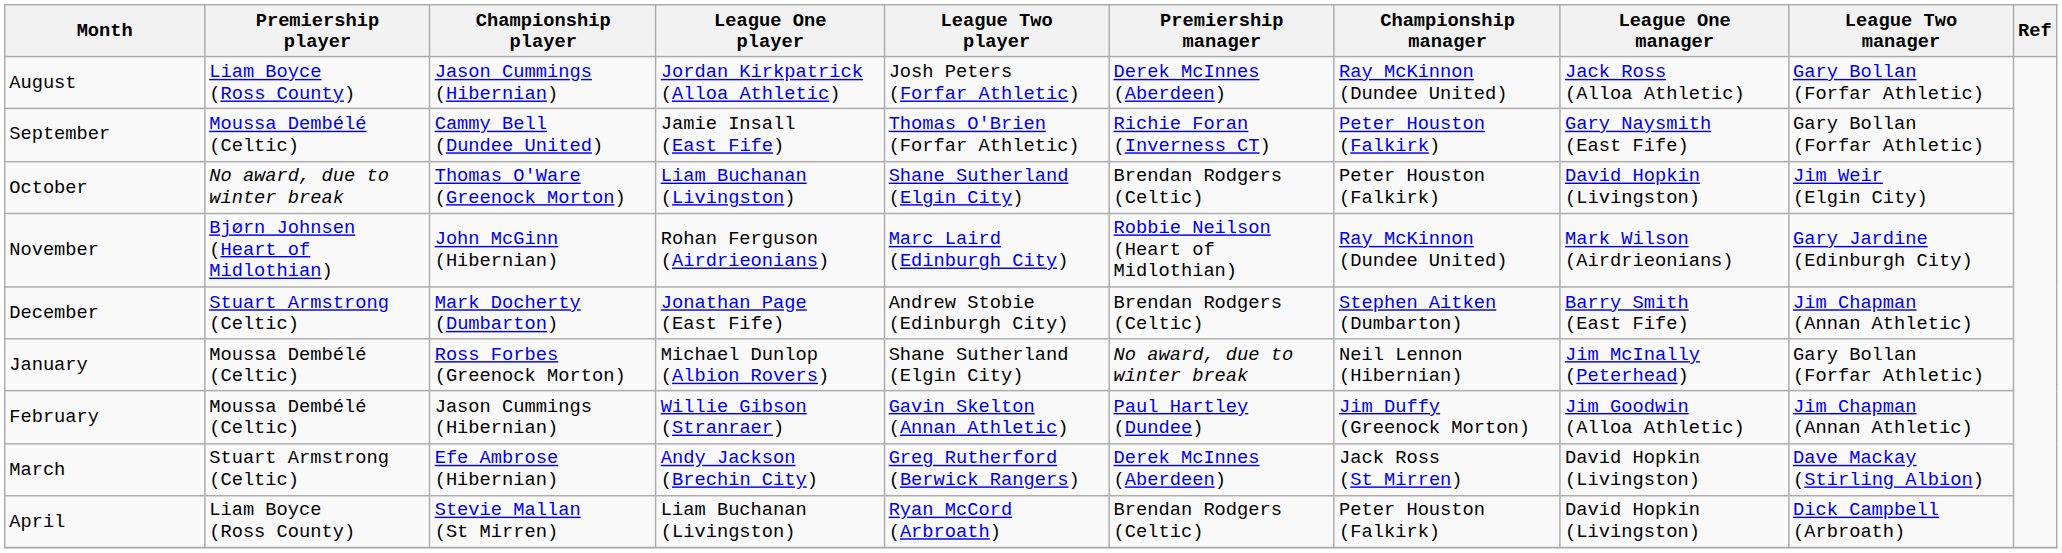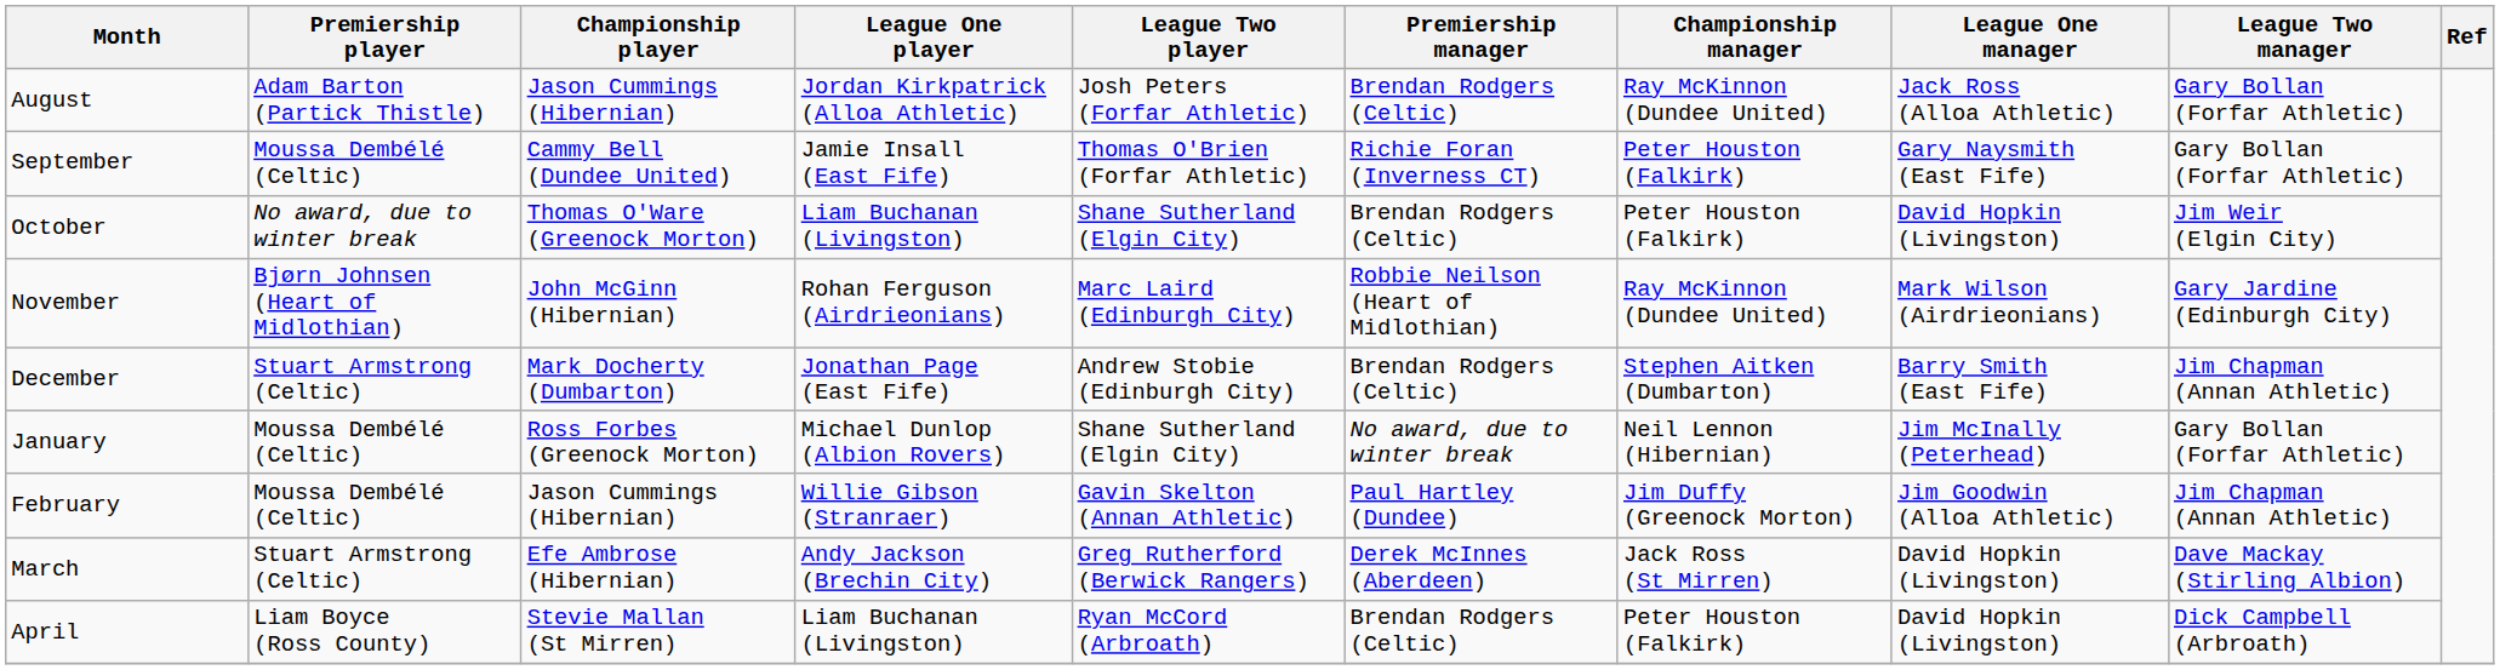 <table class="wikitable" style="width: 90%">
 <tr>
 <th style="width: 10%">Month</th>
 <th style="width: 11.25%">Premiership<br>player</th>
 <th style="width: 11.25%">Championship<br>player</th>
 <th style="width: 11.25%">League One<br>player</th>
 <th style="width: 11.25%">League Two<br>player</th>
 <th style="width: 11.25%">Premiership<br>manager</th>
 <th style="width: 11.25%">Championship<br>manager</th>
 <th style="width: 11.25%">League One<br>manager</th>
 <th style="width: 11.25%">League Two<br>manager</th>
 <th style="width: 11.25%">Ref</th>
 </tr>
 <tr>
 <td>August</td>
-<td><a href='#'>Liam Boyce</a><br>(<a href='#'>Ross County</a>)</td>
+<td><a href='#'>Adam Barton</a><br>(<a href='#'>Partick Thistle</a>)</td>
 <td><a href='#'>Jason Cummings</a><br>(<a href='#'>Hibernian</a>)</td>
 <td><a href='#'>Jordan Kirkpatrick</a><br>(<a href='#'>Alloa Athletic</a>)</td>
 <td>Josh Peters<br>(<a href='#'>Forfar Athletic</a>)</td>
-<td><a href='#'>Derek McInnes</a><br>(<a href='#'>Aberdeen</a>)</td>
+<td><a href='#'>Brendan Rodgers</a><br>(<a href='#'>Celtic</a>)</td>
 <td><a href='#'>Ray McKinnon</a><br>(Dundee United)</td>
 <td><a href='#'>Jack Ross</a><br>(Alloa Athletic)</td>
 <td><a href='#'>Gary Bollan</a><br>(Forfar Athletic)</td>
 <td rowspan="9"></td>
 </tr>
 <tr>
 <td>September</td>
 <td><a href='#'>Moussa Dembélé</a><br>(Celtic)</td>
 <td><a href='#'>Cammy Bell</a><br>(<a href='#'>Dundee United</a>)</td>
 <td>Jamie Insall<br>(<a href='#'>East Fife</a>)</td>
 <td><a href='#'>Thomas O'Brien</a><br>(Forfar Athletic)</td>
 <td><a href='#'>Richie Foran</a><br>(<a href='#'>Inverness CT</a>)</td>
 <td><a href='#'>Peter Houston</a><br>(<a href='#'>Falkirk</a>)</td>
 <td><a href='#'>Gary Naysmith</a><br>(East Fife)</td>
 <td>Gary Bollan<br>(Forfar Athletic)</td>
 </tr>
 <tr>
 <td>October</td>
 <td><em>No award, due to winter break</em></td>
 <td><a href='#'>Thomas O'Ware</a><br>(<a href='#'>Greenock Morton</a>)</td>
 <td><a href='#'>Liam Buchanan</a><br>(<a href='#'>Livingston</a>)</td>
 <td><a href='#'>Shane Sutherland</a><br>(<a href='#'>Elgin City</a>)</td>
 <td>Brendan Rodgers<br>(Celtic)</td>
 <td>Peter Houston<br>(Falkirk)</td>
 <td><a href='#'>David Hopkin</a><br>(Livingston)</td>
 <td><a href='#'>Jim Weir</a><br>(Elgin City)</td>
 </tr>
 <tr>
 <td>November</td>
 <td><a href='#'>Bjørn Johnsen</a><br>(<a href='#'>Heart of Midlothian</a>)</td>
 <td><a href='#'>John McGinn</a><br>(Hibernian)</td>
 <td>Rohan Ferguson<br>(<a href='#'>Airdrieonians</a>)</td>
 <td><a href='#'>Marc Laird</a><br>(<a href='#'>Edinburgh City</a>)</td>
 <td><a href='#'>Robbie Neilson</a><br>(Heart of Midlothian)</td>
 <td><a href='#'>Ray McKinnon</a><br>(Dundee United)</td>
 <td><a href='#'>Mark Wilson</a><br>(Airdrieonians)</td>
 <td><a href='#'>Gary Jardine</a><br>(Edinburgh City)</td>
 </tr>
 <tr>
 <td>December</td>
 <td><a href='#'>Stuart Armstrong</a><br>(Celtic)</td>
 <td><a href='#'>Mark Docherty</a><br>(<a href='#'>Dumbarton</a>)</td>
 <td><a href='#'>Jonathan Page</a><br>(East Fife)</td>
 <td>Andrew Stobie<br>(Edinburgh City)</td>
 <td>Brendan Rodgers<br>(Celtic)</td>
 <td><a href='#'>Stephen Aitken</a><br>(Dumbarton)</td>
 <td><a href='#'>Barry Smith</a><br>(East Fife)</td>
 <td><a href='#'>Jim Chapman</a><br>(Annan Athletic)</td>
 </tr>
 <tr>
 <td>January</td>
 <td>Moussa Dembélé<br>(Celtic)</td>
 <td><a href='#'>Ross Forbes</a><br>(Greenock Morton)</td>
 <td>Michael Dunlop<br>(<a href='#'>Albion Rovers</a>)</td>
 <td>Shane Sutherland<br>(Elgin City)</td>
 <td><em>No award, due to winter break</em></td>
 <td>Neil Lennon<br>(Hibernian)</td>
 <td><a href='#'>Jim McInally</a><br>(<a href='#'>Peterhead</a>)</td>
 <td>Gary Bollan<br>(Forfar Athletic)</td>
 </tr>
 <tr>
 <td>February</td>
 <td>Moussa Dembélé<br>(Celtic)</td>
 <td>Jason Cummings<br>(Hibernian)</td>
 <td><a href='#'>Willie Gibson</a><br>(<a href='#'>Stranraer</a>)</td>
 <td><a href='#'>Gavin Skelton</a><br>(<a href='#'>Annan Athletic</a>)</td>
 <td><a href='#'>Paul Hartley</a><br>(<a href='#'>Dundee</a>)</td>
 <td><a href='#'>Jim Duffy</a><br>(Greenock Morton)</td>
 <td><a href='#'>Jim Goodwin</a><br>(Alloa Athletic)</td>
 <td><a href='#'>Jim Chapman</a><br>(Annan Athletic)</td>
 </tr>
 <tr>
 <td>March</td>
 <td>Stuart Armstrong<br>(Celtic)</td>
 <td><a href='#'>Efe Ambrose</a><br>(Hibernian)</td>
 <td><a href='#'>Andy Jackson</a><br>(<a href='#'>Brechin City</a>)</td>
 <td><a href='#'>Greg Rutherford</a><br>(<a href='#'>Berwick Rangers</a>)</td>
 <td><a href='#'>Derek McInnes</a><br>(<a href='#'>Aberdeen</a>)</td>
 <td>Jack Ross<br>(<a href='#'>St Mirren</a>)</td>
 <td>David Hopkin<br>(Livingston)</td>
 <td><a href='#'>Dave Mackay</a><br>(<a href='#'>Stirling Albion</a>)</td>
 </tr>
 <tr>
 <td>April</td>
 <td>Liam Boyce<br>(Ross County)</td>
 <td><a href='#'>Stevie Mallan</a><br>(St Mirren)</td>
 <td>Liam Buchanan<br>(Livingston)</td>
 <td><a href='#'>Ryan McCord</a><br>(<a href='#'>Arbroath</a>)</td>
 <td>Brendan Rodgers<br>(Celtic)</td>
 <td>Peter Houston<br>(Falkirk)</td>
 <td>David Hopkin<br>(Livingston)</td>
 <td><a href='#'>Dick Campbell</a><br>(Arbroath)</td>
 </tr>
 <tr>
 </tr>
 </table>
